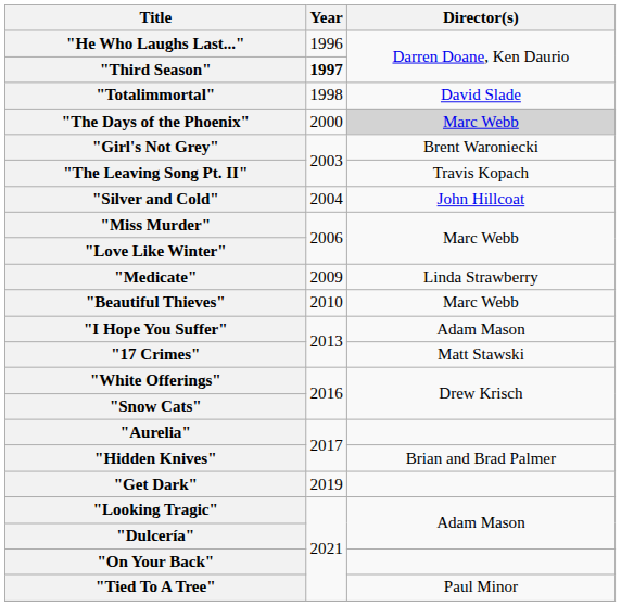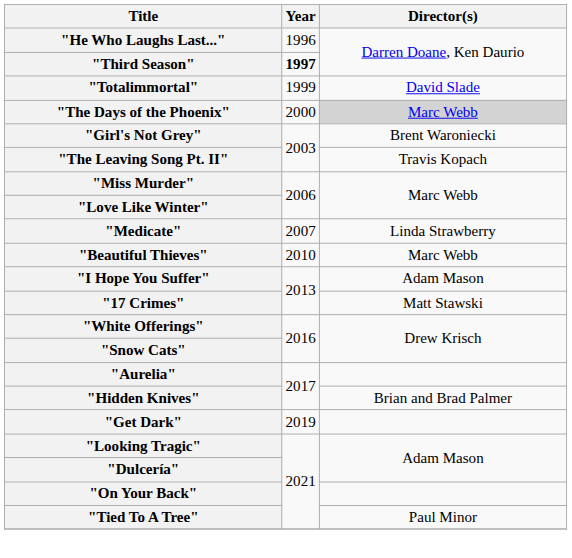 <table class="wikitable plainrowheaders" style="text-align:center;">
 <tr>
 <th scope="col" style="width:18em;">Title</th>
 <th scope="col">Year</th>
 <th scope="col" style="width:16em;">Director(s)</th>
 </tr>
 <tr>
 <th scope="row">"He Who Laughs Last..."</th>
 <td>1996</td>
 <td rowspan="2"><a href='#'>Darren Doane</a>, Ken Daurio</td>
 </tr>
 <tr>
 <th scope="row">"Third Season"</th>
 <td><strong>1997</strong></td>
 </tr>
 <tr>
 <th scope="row">"Totalimmortal"</th>
-<td>1998</td>
+<td>1999</td>
 <td><a href='#'>David Slade</a></td>
 </tr>
 <tr>
 <th scope="row">"The Days of the Phoenix"</th>
 <td>2000</td>
 <td style="background: lightgrey;"><a href='#'>Marc Webb</a></td>
 </tr>
 <tr>
 <th scope="row">"Girl's Not Grey"</th>
 <td rowspan="2">2003</td>
 <td>Brent Waroniecki</td>
 </tr>
 <tr>
 <th scope="row">"The Leaving Song Pt. II"</th>
 <td>Travis Kopach</td>
 </tr>
 <tr>
-<th scope="row">"Silver and Cold"</th>
-<td>2004</td>
-<td><a href='#'>John Hillcoat</a></td>
-</tr>
-<tr>
 <th scope="row">"Miss Murder"</th>
 <td rowspan="2">2006</td>
 <td rowspan="2">Marc Webb</td>
 </tr>
 <tr>
 <th scope="row">"Love Like Winter"</th>
 </tr>
 <tr>
 <th scope="row">"Medicate"</th>
-<td>2009</td>
+<td>2007</td>
 <td>Linda Strawberry</td>
 </tr>
 <tr>
 <th scope="row">"Beautiful Thieves"</th>
 <td>2010</td>
 <td>Marc Webb</td>
 </tr>
 <tr>
 <th scope="row">"I Hope You Suffer"</th>
 <td rowspan="2">2013</td>
 <td>Adam Mason</td>
 </tr>
 <tr>
 <th scope="row">"17 Crimes"</th>
 <td>Matt Stawski</td>
 </tr>
 <tr>
 <th scope="row">"White Offerings"</th>
 <td rowspan="2">2016</td>
 <td rowspan="2">Drew Krisch</td>
 </tr>
 <tr>
 <th scope="row">"Snow Cats"</th>
 </tr>
 <tr>
 <th scope="row">"Aurelia"</th>
 <td rowspan="2">2017</td>
 <td></td>
 </tr>
 <tr>
 <th scope="row">"Hidden Knives"</th>
 <td>Brian and Brad Palmer</td>
 </tr>
 <tr>
 <th scope="row">"Get Dark"</th>
 <td>2019</td>
 <td></td>
 </tr>
 <tr>
 <th scope="row">"Looking Tragic"</th>
 <td rowspan="4">2021</td>
 <td rowspan="2">Adam Mason</td>
 </tr>
 <tr>
 <th scope="row">"Dulcería"</th>
 </tr>
 <tr>
 <th scope="row">"On Your Back"</th>
 <td></td>
 </tr>
 <tr>
 <th scope="row">"Tied To A Tree"</th>
 <td>Paul Minor</td>
 </tr>
 <tr>
 </tr>
 </table>
